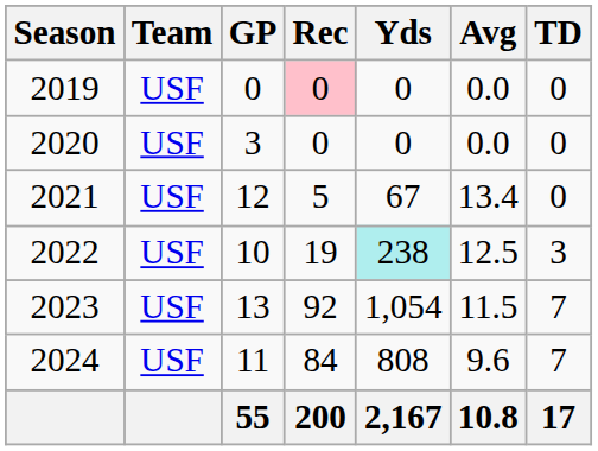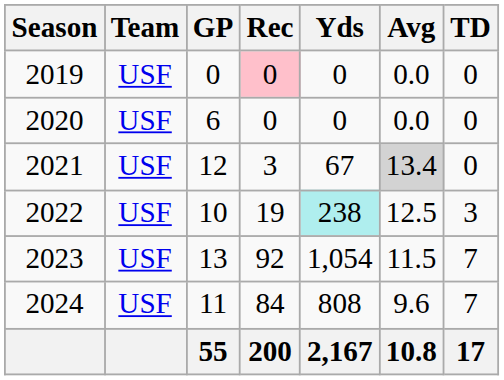 <table class="wikitable" style="text-align: center;">
 <tr>
 <th>Season</th>
 <th>Team</th>
 <th>GP</th>
 <th>Rec</th>
 <th>Yds</th>
 <th>Avg</th>
 <th>TD</th>
 </tr>
 <tr>
 <td>2019</td>
 <td><a href='#'>USF</a></td>
 <td>0</td>
 <td style="background: pink;">0</td>
 <td>0</td>
 <td>0.0</td>
 <td>0</td>
 </tr>
 <tr>
 <td>2020</td>
 <td><a href='#'>USF</a></td>
-<td>3</td>
+<td>6</td>
 <td>0</td>
 <td>0</td>
 <td>0.0</td>
 <td>0</td>
 </tr>
 <tr>
 <td>2021</td>
 <td><a href='#'>USF</a></td>
 <td>12</td>
-<td>5</td>
+<td>3</td>
 <td>67</td>
-<td>13.4</td>
+<td style="background: lightgrey;">13.4</td>
 <td>0</td>
 </tr>
 <tr>
 <td>2022</td>
 <td><a href='#'>USF</a></td>
 <td>10</td>
 <td>19</td>
 <td style="background: paleturquoise;">238</td>
 <td>12.5</td>
 <td>3</td>
 </tr>
 <tr>
 <td>2023</td>
 <td><a href='#'>USF</a></td>
 <td>13</td>
 <td>92</td>
 <td>1,054</td>
 <td>11.5</td>
 <td>7</td>
 </tr>
 <tr>
 <td>2024</td>
 <td><a href='#'>USF</a></td>
 <td>11</td>
 <td>84</td>
 <td>808</td>
 <td>9.6</td>
 <td>7</td>
 </tr>
 <tr>
 <th></th>
 <th></th>
 <th>55</th>
 <th>200</th>
 <th>2,167</th>
 <th>10.8</th>
 <th>17</th>
 </tr>
 </table>
